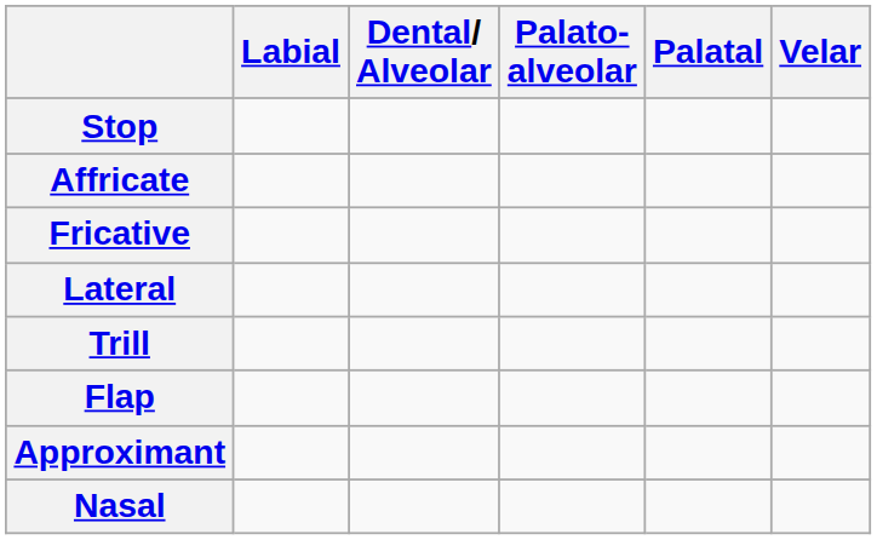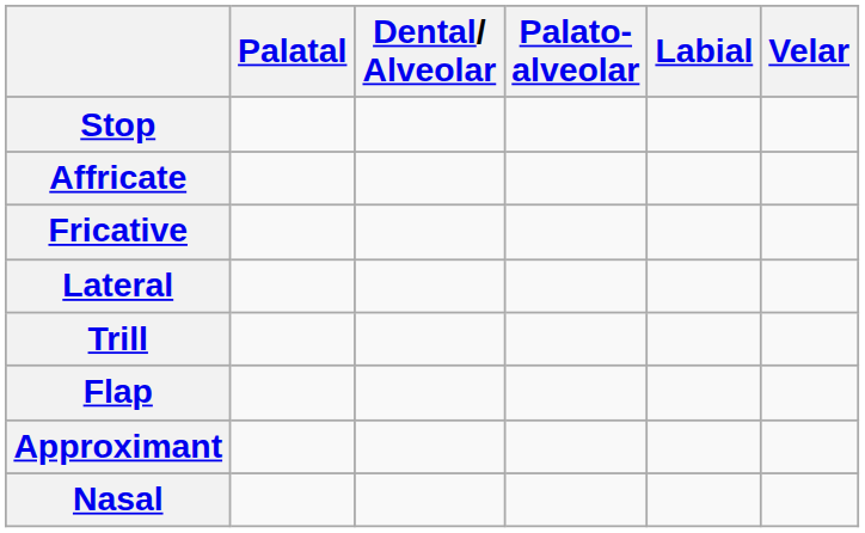 <table class="wikitable" style="text-align:center">
 <tr>
 <th></th>
-<th><a href='#'>Labial</a></th>
+<th><a href='#'>Palatal</a></th>
 <th><a href='#'>Dental</a>/<br><a href='#'>Alveolar</a></th>
 <th><a href='#'>Palato-</a><br><a href='#'>alveolar</a></th>
-<th><a href='#'>Palatal</a></th>
+<th><a href='#'>Labial</a></th>
 <th><a href='#'>Velar</a></th>
 </tr>
 <tr>
 <th><a href='#'>Stop</a></th>
-<td> </td>
+<td></td>
 <td> </td>
 <td></td>
-<td></td>
+<td> </td>
 <td> </td>
 </tr>
 <tr>
 <th><a href='#'>Affricate</a></th>
 <td></td>
 <td> </td>
 <td> </td>
 <td></td>
 <td></td>
 </tr>
 <tr>
 <th><a href='#'>Fricative</a></th>
+<td></td>
 <td> </td>
 <td> </td>
 <td> </td>
-<td></td>
 <td></td>
 </tr>
 <tr>
 <th><a href='#'>Lateral</a></th>
 <td></td>
 <td></td>
 <td></td>
 <td></td>
 <td></td>
 </tr>
 <tr>
 <th><a href='#'>Trill</a></th>
 <td></td>
 <td></td>
 <td></td>
 <td></td>
 <td></td>
 </tr>
 <tr>
 <th><a href='#'>Flap</a></th>
 <td></td>
 <td></td>
 <td></td>
 <td></td>
 <td></td>
 </tr>
 <tr>
 <th><a href='#'>Approximant</a></th>
 <td></td>
 <td></td>
 <td></td>
 <td></td>
 <td></td>
 </tr>
 <tr>
 <th><a href='#'>Nasal</a></th>
 <td></td>
 <td></td>
 <td></td>
 <td></td>
 <td></td>
 </tr>
 </table>
